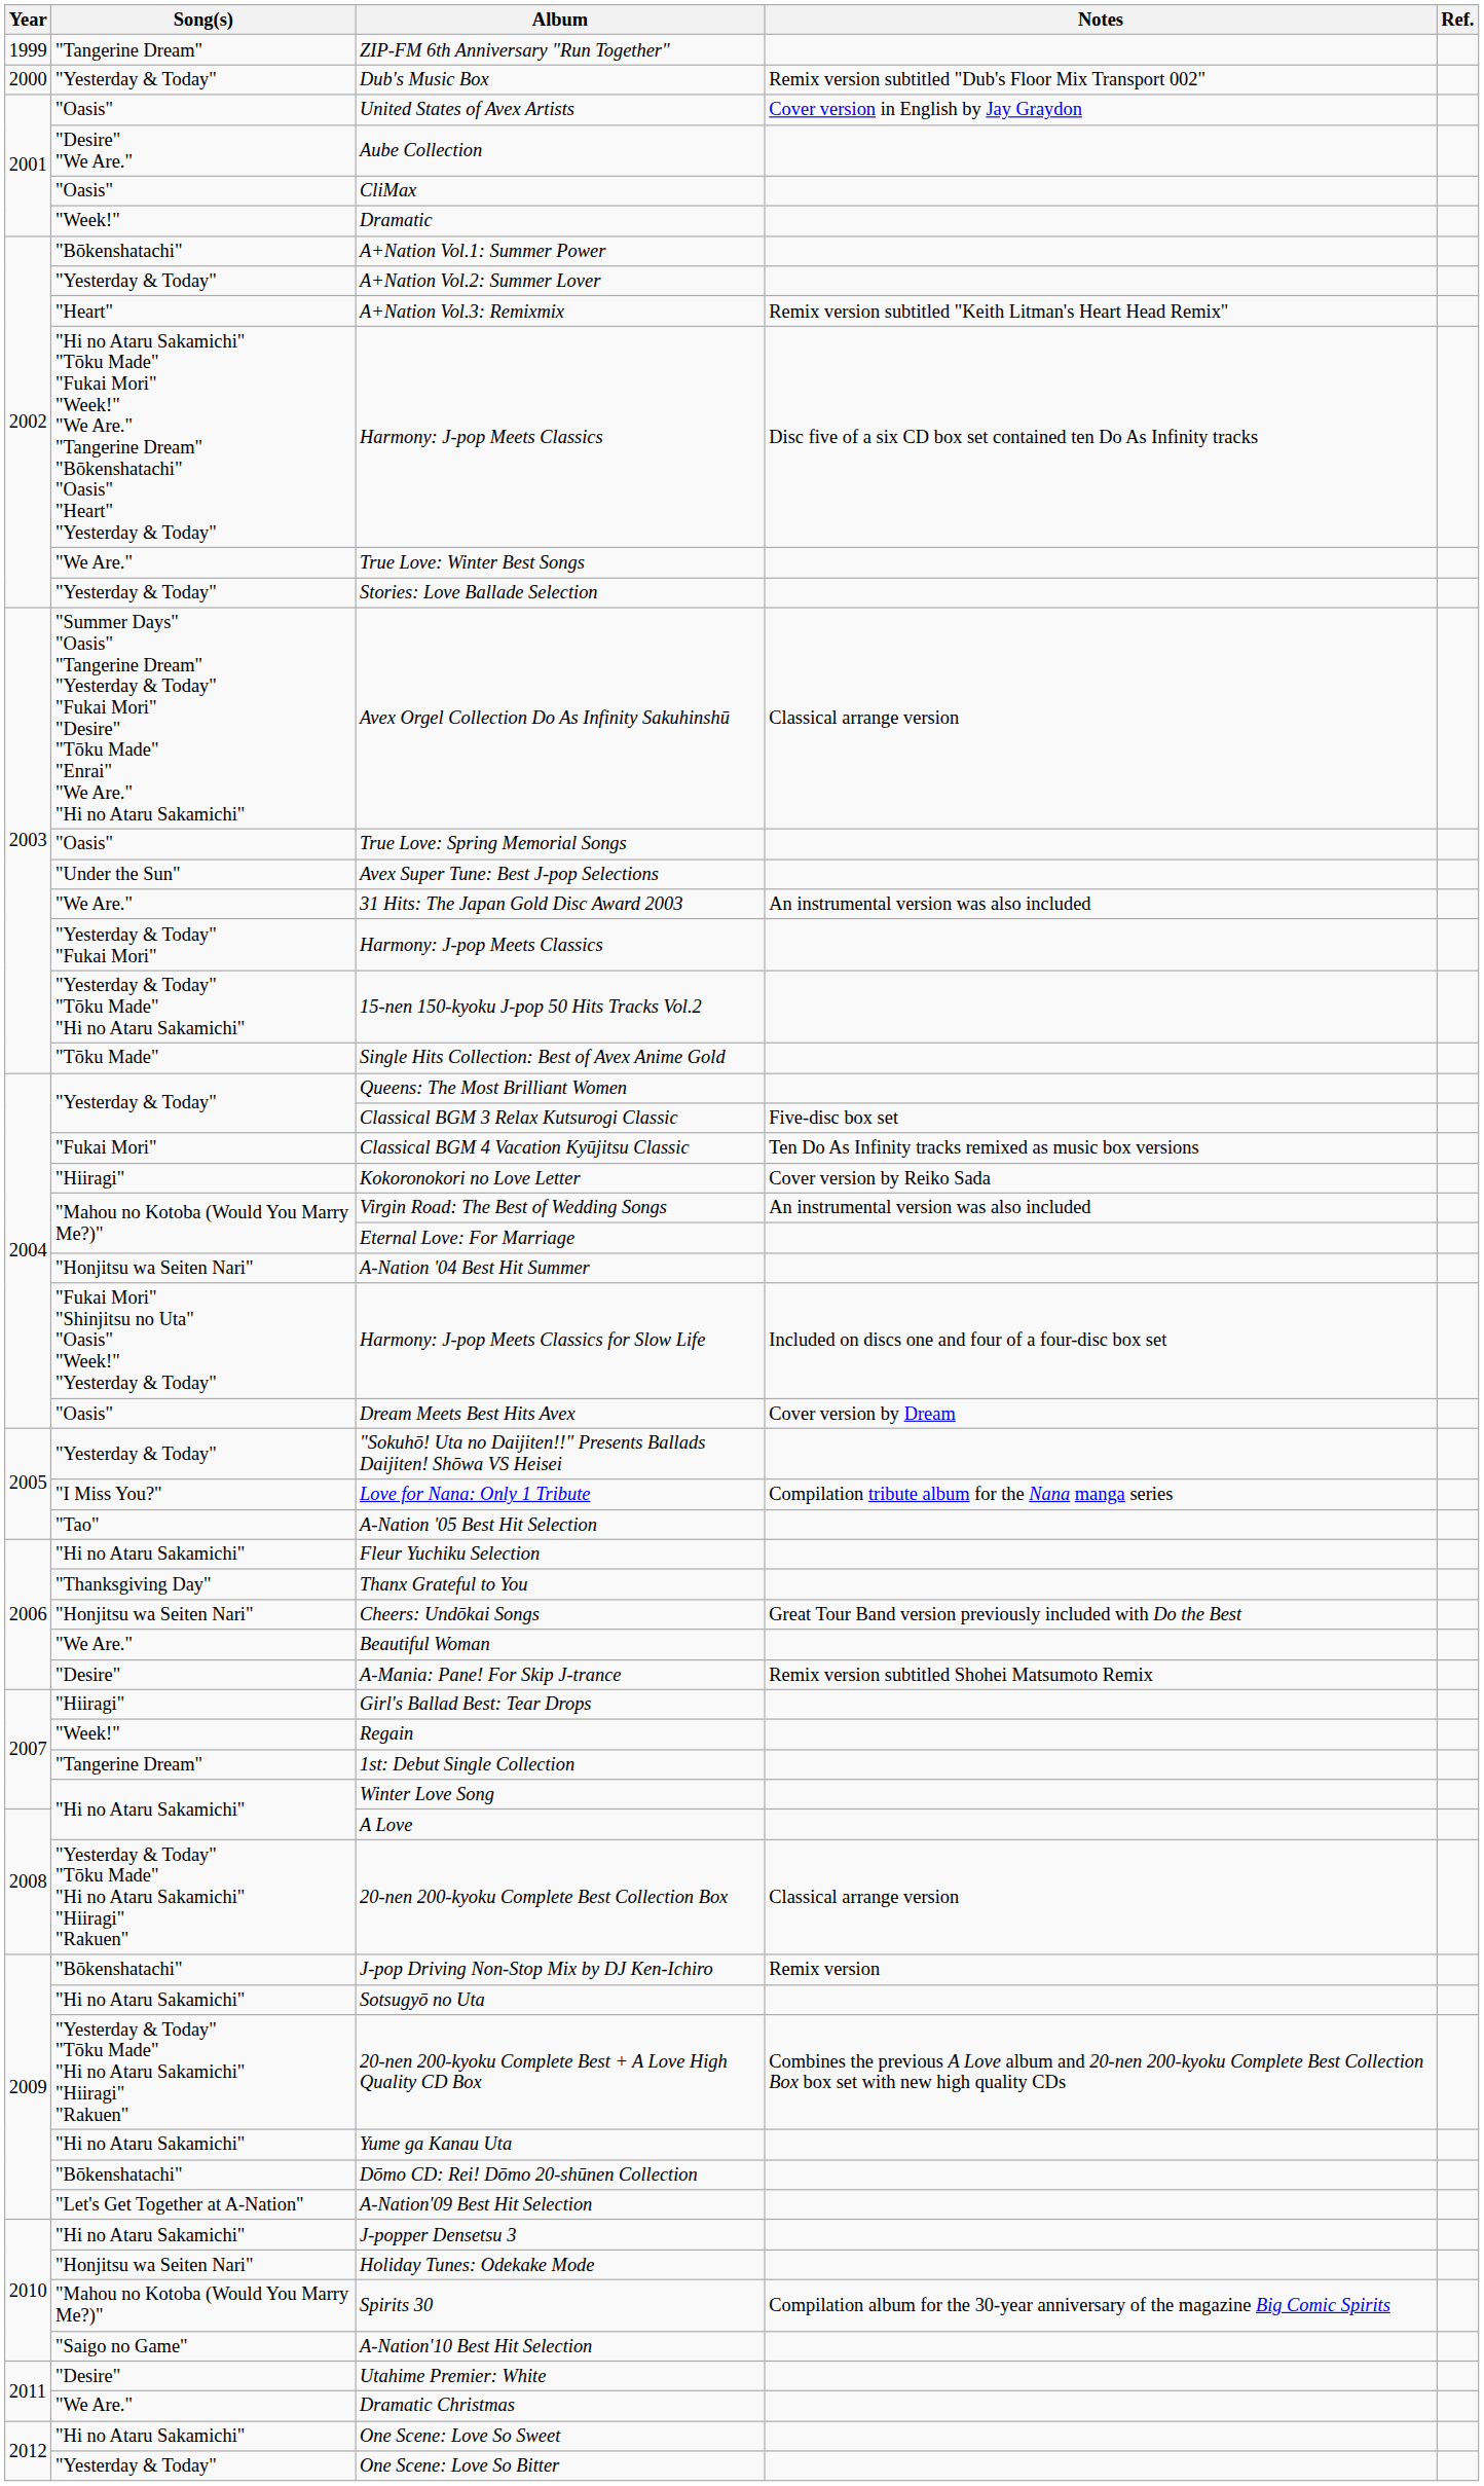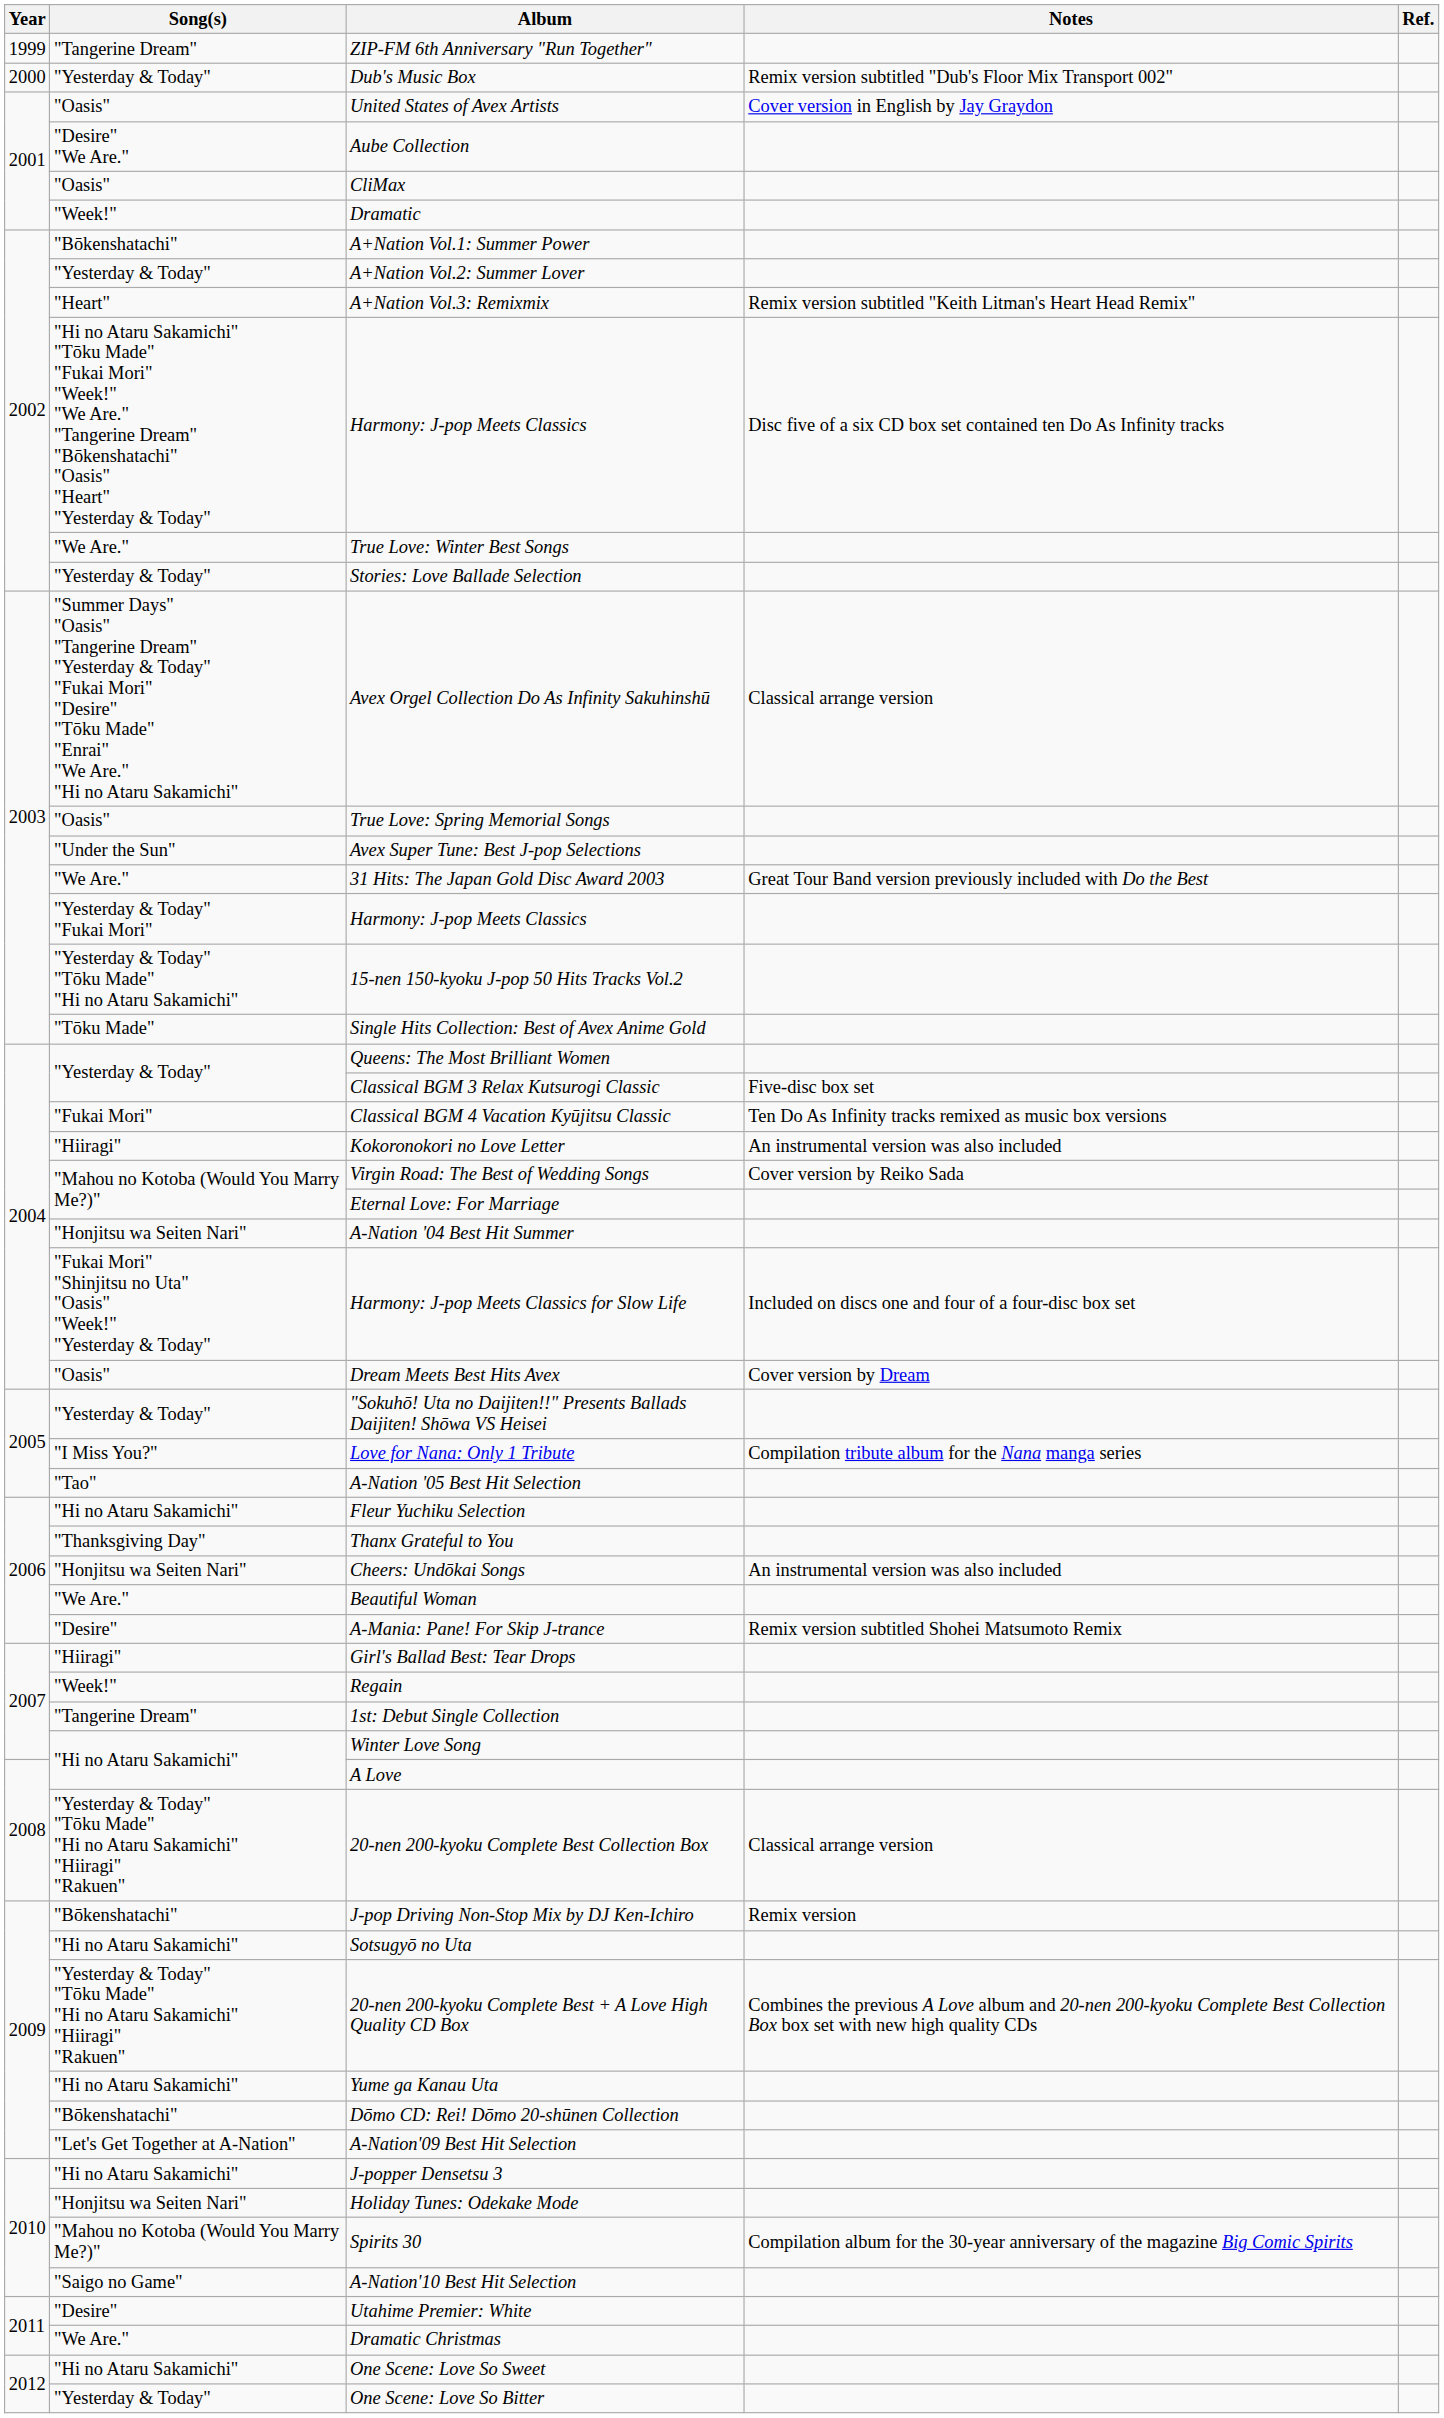 <table class="wikitable" border="1">
 <tr>
 <th rowspan="1">Year</th>
 <th rowspan="1" width="250">Song(s)</th>
 <th rowspan="1">Album</th>
 <th rowspan="1">Notes</th>
 <th rowspan="1">Ref.</th>
 </tr>
 <tr>
 <td>1999</td>
 <td>"Tangerine Dream"</td>
 <td><em>ZIP-FM 6th Anniversary "Run Together"</em></td>
 <td></td>
 <td align="center"></td>
 </tr>
 <tr>
 <td>2000</td>
 <td>"Yesterday & Today"</td>
 <td><em>Dub's Music Box</em></td>
 <td>Remix version subtitled "Dub's Floor Mix Transport 002"</td>
 <td align="center"></td>
 </tr>
 <tr>
 <td rowspan="4">2001</td>
 <td>"Oasis"</td>
 <td><em>United States of Avex Artists</em></td>
 <td><a href='#'>Cover version</a> in English by <a href='#'>Jay Graydon</a></td>
 <td align="center"></td>
 </tr>
 <tr>
 <td>"Desire"<br>"We Are."</td>
 <td><em>Aube Collection</em></td>
 <td></td>
 <td align="center"></td>
 </tr>
 <tr>
 <td>"Oasis"</td>
 <td><em>CliMax</em></td>
 <td></td>
 <td align="center"></td>
 </tr>
 <tr>
 <td>"Week!"</td>
 <td><em>Dramatic</em></td>
 <td></td>
 <td align="center"></td>
 </tr>
 <tr>
 <td rowspan="6">2002</td>
 <td>"Bōkenshatachi"</td>
 <td><em>A+Nation Vol.1: Summer Power</em></td>
 <td></td>
 <td align="center"></td>
 </tr>
 <tr>
 <td>"Yesterday & Today"</td>
 <td><em>A+Nation Vol.2: Summer Lover</em></td>
 <td></td>
 <td align="center"></td>
 </tr>
 <tr>
 <td>"Heart"</td>
 <td><em>A+Nation Vol.3: Remixmix</em></td>
 <td>Remix version subtitled "Keith Litman's Heart Head Remix"</td>
 <td align="center"></td>
 </tr>
 <tr>
 <td>"Hi no Ataru Sakamichi"<br>"Tōku Made"<br>"Fukai Mori"<br>"Week!"<br>"We Are."<br>"Tangerine Dream"<br>"Bōkenshatachi"<br>"Oasis"<br>"Heart"<br>"Yesterday & Today"</td>
 <td><em>Harmony: J-pop Meets Classics</em></td>
 <td>Disc five of a six CD box set contained ten Do As Infinity tracks</td>
 <td align="center"></td>
 </tr>
 <tr>
 <td>"We Are."</td>
 <td><em>True Love: Winter Best Songs</em></td>
 <td></td>
 <td align="center"></td>
 </tr>
 <tr>
 <td>"Yesterday & Today"</td>
 <td><em>Stories: Love Ballade Selection</em></td>
 <td></td>
 <td align="center"></td>
 </tr>
 <tr>
 <td rowspan="7">2003</td>
 <td>"Summer Days"<br>"Oasis"<br>"Tangerine Dream"<br>"Yesterday & Today"<br>"Fukai Mori"<br>"Desire"<br>"Tōku Made"<br>"Enrai"<br>"We Are."<br>"Hi no Ataru Sakamichi"</td>
 <td><em>Avex Orgel Collection Do As Infinity Sakuhinshū</em></td>
 <td>Classical arrange version</td>
 <td align="center"></td>
 </tr>
 <tr>
 <td>"Oasis"</td>
 <td><em>True Love: Spring Memorial Songs</em></td>
 <td></td>
 <td align="center"></td>
 </tr>
 <tr>
 <td>"Under the Sun"</td>
 <td><em>Avex Super Tune: Best J-pop Selections</em></td>
 <td></td>
 <td align="center"></td>
 </tr>
 <tr>
 <td>"We Are."</td>
 <td><em>31 Hits: The Japan Gold Disc Award 2003</em></td>
-<td>An instrumental version was also included</td>
+<td>Great Tour Band version previously included with <em>Do the Best</em></td>
 <td align="center"></td>
 </tr>
 <tr>
 <td>"Yesterday & Today"<br>"Fukai Mori"</td>
 <td><em>Harmony: J-pop Meets Classics</em></td>
 <td></td>
 <td align="center"></td>
 </tr>
 <tr>
 <td>"Yesterday & Today"<br>"Tōku Made"<br>"Hi no Ataru Sakamichi"</td>
 <td><em>15-nen 150-kyoku J-pop 50 Hits Tracks Vol.2</em></td>
 <td></td>
 <td align="center"></td>
 </tr>
 <tr>
 <td>"Tōku Made"</td>
 <td><em>Single Hits Collection: Best of Avex Anime Gold</em></td>
 <td></td>
 <td align="center"></td>
 </tr>
 <tr>
 <td rowspan="9">2004</td>
 <td rowspan="2">"Yesterday & Today"</td>
 <td><em>Queens: The Most Brilliant Women</em></td>
 <td></td>
 <td align="center"></td>
 </tr>
 <tr>
 <td><em>Classical BGM 3 Relax Kutsurogi Classic</em></td>
 <td>Five-disc box set</td>
 <td align="center"></td>
 </tr>
 <tr>
 <td>"Fukai Mori"</td>
 <td><em>Classical BGM 4 Vacation Kyūjitsu Classic</em></td>
 <td>Ten Do As Infinity tracks remixed as music box versions</td>
 <td align="center"></td>
 </tr>
 <tr>
 <td>"Hiiragi"</td>
 <td><em>Kokoronokori no Love Letter</em></td>
-<td>Cover version by Reiko Sada</td>
+<td>An instrumental version was also included</td>
 <td align="center"></td>
 </tr>
 <tr>
 <td rowspan="2">"Mahou no Kotoba (Would You Marry Me?)"</td>
 <td><em>Virgin Road: The Best of Wedding Songs</em></td>
-<td>An instrumental version was also included</td>
+<td>Cover version by Reiko Sada</td>
 <td align="center"></td>
 </tr>
 <tr>
 <td><em>Eternal Love: For Marriage</em></td>
 <td></td>
 <td align="center"></td>
 </tr>
 <tr>
 <td>"Honjitsu wa Seiten Nari"</td>
 <td><em>A-Nation '04 Best Hit Summer</em></td>
 <td></td>
 <td align="center"></td>
 </tr>
 <tr>
 <td>"Fukai Mori"<br>"Shinjitsu no Uta"<br>"Oasis"<br>"Week!"<br>"Yesterday & Today"</td>
 <td><em>Harmony: J-pop Meets Classics for Slow Life</em></td>
 <td>Included on discs one and four of a four-disc box set</td>
 <td align="center"></td>
 </tr>
 <tr>
 <td>"Oasis"</td>
 <td><em>Dream Meets Best Hits Avex</em></td>
 <td>Cover version by <a href='#'>Dream</a></td>
 <td align="center"></td>
 </tr>
 <tr>
 <td rowspan="3">2005</td>
 <td>"Yesterday & Today"</td>
 <td><em>"Sokuhō! Uta no Daijiten!!" Presents Ballads Daijiten! Shōwa VS Heisei</em></td>
 <td></td>
 <td align="center"></td>
 </tr>
 <tr>
 <td>"I Miss You?"</td>
 <td><em><a href='#'>Love for Nana: Only 1 Tribute</a></em></td>
 <td>Compilation <a href='#'>tribute album</a> for the <em><a href='#'>Nana</a></em> <a href='#'>manga</a> series</td>
 <td align="center"></td>
 </tr>
 <tr>
 <td>"Tao"</td>
 <td><em>A-Nation '05 Best Hit Selection</em></td>
 <td></td>
 <td align="center"></td>
 </tr>
 <tr>
 <td rowspan="5">2006</td>
 <td>"Hi no Ataru Sakamichi"</td>
 <td><em>Fleur Yuchiku Selection</em></td>
 <td></td>
 <td align="center"></td>
 </tr>
 <tr>
 <td>"Thanksgiving Day"</td>
 <td><em>Thanx Grateful to You</em></td>
 <td></td>
 <td align="center"></td>
 </tr>
 <tr>
 <td>"Honjitsu wa Seiten Nari"</td>
 <td><em>Cheers: Undōkai Songs</em></td>
-<td>Great Tour Band version previously included with <em>Do the Best</em></td>
+<td>An instrumental version was also included</td>
 <td align="center"></td>
 </tr>
 <tr>
 <td>"We Are."</td>
 <td><em>Beautiful Woman</em></td>
 <td></td>
 <td align="center"></td>
 </tr>
 <tr>
 <td>"Desire"</td>
 <td><em>A-Mania: Pane! For Skip J-trance</em></td>
 <td>Remix version subtitled Shohei Matsumoto Remix</td>
 <td align="center"></td>
 </tr>
 <tr>
 <td rowspan="4">2007</td>
 <td>"Hiiragi"</td>
 <td><em>Girl's Ballad Best: Tear Drops</em></td>
 <td></td>
 <td align="center"></td>
 </tr>
 <tr>
 <td>"Week!"</td>
 <td><em>Regain</em></td>
 <td></td>
 <td align="center"></td>
 </tr>
 <tr>
 <td>"Tangerine Dream"</td>
 <td><em>1st: Debut Single Collection</em></td>
 <td></td>
 <td align="center"></td>
 </tr>
 <tr>
 <td rowspan="2">"Hi no Ataru Sakamichi"</td>
 <td><em>Winter Love Song</em></td>
 <td></td>
 <td align="center"></td>
 </tr>
 <tr>
 <td rowspan="2">2008</td>
 <td><em>A Love</em></td>
 <td></td>
 <td align="center"></td>
 </tr>
 <tr>
 <td>"Yesterday & Today"<br>"Tōku Made"<br>"Hi no Ataru Sakamichi"<br>"Hiiragi"<br>"Rakuen"</td>
 <td><em>20-nen 200-kyoku Complete Best Collection Box</em></td>
 <td>Classical arrange version</td>
 <td align="center"></td>
 </tr>
 <tr>
 <td rowspan="6">2009</td>
 <td>"Bōkenshatachi"</td>
 <td><em>J-pop Driving Non-Stop Mix by DJ Ken-Ichiro</em></td>
 <td>Remix version</td>
 <td align="center"></td>
 </tr>
 <tr>
 <td>"Hi no Ataru Sakamichi"</td>
 <td><em>Sotsugyō no Uta</em></td>
 <td></td>
 <td align="center"></td>
 </tr>
 <tr>
 <td>"Yesterday & Today"<br>"Tōku Made"<br>"Hi no Ataru Sakamichi"<br>"Hiiragi"<br>"Rakuen"</td>
 <td><em>20-nen 200-kyoku Complete Best + A Love High Quality CD Box</em></td>
 <td>Combines the previous <em>A Love</em> album and <em>20-nen 200-kyoku Complete Best Collection Box</em> box set with new high quality CDs</td>
 <td align="center"></td>
 </tr>
 <tr>
 <td>"Hi no Ataru Sakamichi"</td>
 <td><em>Yume ga Kanau Uta</em></td>
 <td></td>
 <td align="center"></td>
 </tr>
 <tr>
 <td>"Bōkenshatachi"</td>
 <td><em>Dōmo CD: Rei! Dōmo 20-shūnen Collection</em></td>
 <td></td>
 <td align="center"></td>
 </tr>
 <tr>
 <td>"Let's Get Together at A-Nation"</td>
 <td><em>A-Nation'09 Best Hit Selection</em></td>
 <td></td>
 <td align="center"></td>
 </tr>
 <tr>
 <td rowspan="4">2010</td>
 <td>"Hi no Ataru Sakamichi"</td>
 <td><em>J-popper Densetsu 3</em></td>
 <td></td>
 <td align="center"></td>
 </tr>
 <tr>
 <td>"Honjitsu wa Seiten Nari"</td>
 <td><em>Holiday Tunes: Odekake Mode</em></td>
 <td></td>
 <td align="center"></td>
 </tr>
 <tr>
 <td>"Mahou no Kotoba (Would You Marry Me?)"</td>
 <td><em>Spirits 30</em></td>
 <td>Compilation album for the 30-year anniversary of the magazine <em><a href='#'>Big Comic Spirits</a></em></td>
 <td align="center"></td>
 </tr>
 <tr>
 <td>"Saigo no Game"</td>
 <td><em>A-Nation'10 Best Hit Selection</em></td>
 <td></td>
 <td align="center"></td>
 </tr>
 <tr>
 <td rowspan="2">2011</td>
 <td>"Desire"</td>
 <td><em>Utahime Premier: White</em></td>
 <td></td>
 <td align="center"></td>
 </tr>
 <tr>
 <td>"We Are."</td>
 <td><em>Dramatic Christmas</em></td>
 <td></td>
 <td align="center"></td>
 </tr>
 <tr>
 <td rowspan="2">2012</td>
 <td>"Hi no Ataru Sakamichi"</td>
 <td><em>One Scene: Love So Sweet</em></td>
 <td></td>
 <td align="center"></td>
 </tr>
 <tr>
 <td>"Yesterday & Today"</td>
 <td><em>One Scene: Love So Bitter</em></td>
 <td></td>
 <td align="center"></td>
 </tr>
 </table>
